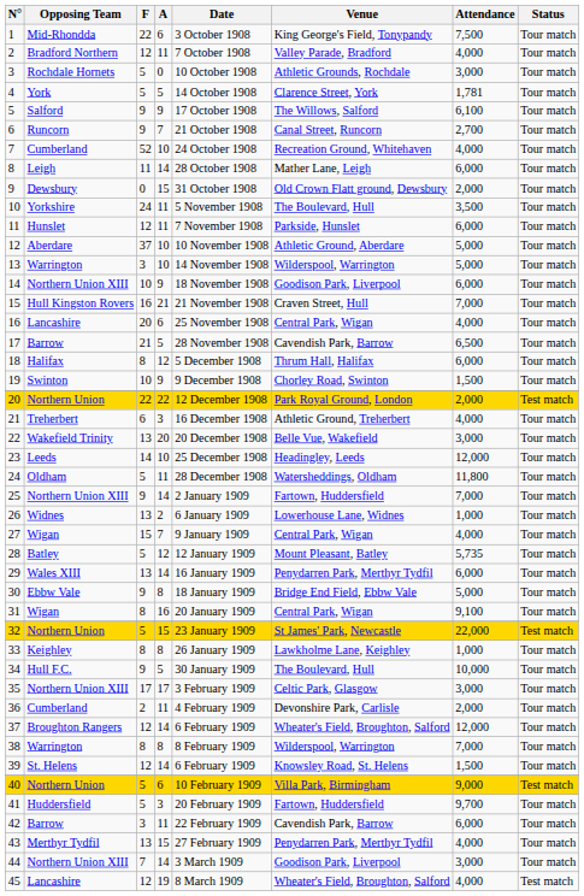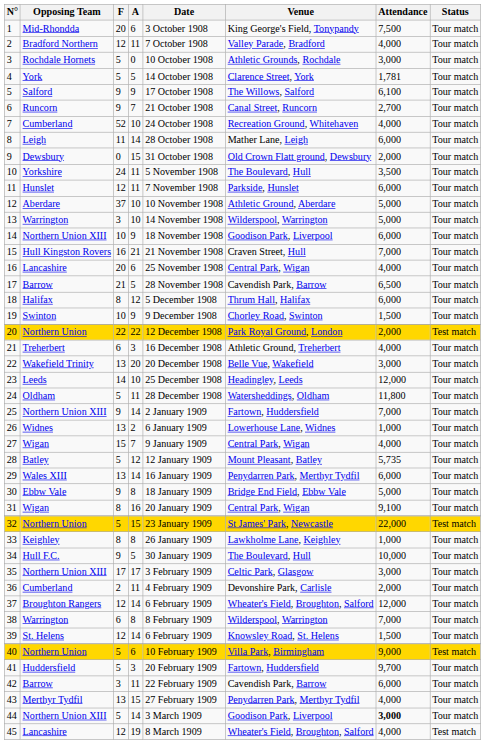 <table class="wikitable sortable">
 <tr>
 <th>N°</th>
 <th>Opposing Team</th>
 <th>F</th>
 <th>A</th>
 <th>Date</th>
 <th>Venue</th>
 <th>Attendance</th>
 <th>Status</th>
 </tr>
 <tr>
 <td>1</td>
 <td> <a href='#'>Mid-Rhondda</a></td>
-<td>22</td>
+<td>20</td>
 <td>6</td>
 <td>3 October 1908</td>
 <td>King George's Field, <a href='#'>Tonypandy</a></td>
 <td>7,500</td>
 <td>Tour match</td>
 </tr>
 <tr>
 <td>2</td>
 <td> <a href='#'>Bradford Northern</a></td>
 <td>12</td>
 <td>11</td>
 <td>7 October 1908</td>
 <td><a href='#'>Valley Parade</a>, <a href='#'>Bradford</a></td>
 <td>4,000</td>
 <td>Tour match</td>
 </tr>
 <tr>
 <td>3</td>
 <td> <a href='#'>Rochdale Hornets</a></td>
 <td>5</td>
 <td>0</td>
 <td>10 October 1908</td>
 <td><a href='#'>Athletic Grounds</a>, <a href='#'>Rochdale</a></td>
 <td>3,000</td>
 <td>Tour match</td>
 </tr>
 <tr>
 <td>4</td>
 <td> <a href='#'>York</a></td>
 <td>5</td>
 <td>5</td>
 <td>14 October 1908</td>
 <td><a href='#'>Clarence Street</a>, <a href='#'>York</a></td>
 <td>1,781</td>
 <td>Tour match</td>
 </tr>
 <tr>
 <td>5</td>
 <td> <a href='#'>Salford</a></td>
 <td>9</td>
 <td>9</td>
 <td>17 October 1908</td>
 <td><a href='#'>The Willows</a>, <a href='#'>Salford</a></td>
 <td>6,100</td>
 <td>Tour match</td>
 </tr>
 <tr>
 <td>6</td>
 <td> <a href='#'>Runcorn</a></td>
 <td>9</td>
 <td>7</td>
 <td>21 October 1908</td>
 <td><a href='#'>Canal Street</a>, <a href='#'>Runcorn</a></td>
 <td>2,700</td>
 <td>Tour match</td>
 </tr>
 <tr>
 <td>7</td>
 <td> <a href='#'>Cumberland</a></td>
 <td>52</td>
 <td>10</td>
 <td>24 October 1908</td>
 <td><a href='#'>Recreation Ground</a>, <a href='#'>Whitehaven</a></td>
 <td>4,000</td>
 <td>Tour match</td>
 </tr>
 <tr>
 <td>8</td>
 <td> <a href='#'>Leigh</a></td>
 <td>11</td>
 <td>14</td>
 <td>28 October 1908</td>
 <td>Mather Lane, <a href='#'>Leigh</a></td>
 <td>6,000</td>
 <td>Tour match</td>
 </tr>
 <tr>
 <td>9</td>
 <td> <a href='#'>Dewsbury</a></td>
 <td>0</td>
 <td>15</td>
 <td>31 October 1908</td>
 <td><a href='#'>Old Crown Flatt ground</a>, <a href='#'>Dewsbury</a></td>
 <td>2,000</td>
 <td>Tour match</td>
 </tr>
 <tr>
 <td>10</td>
 <td> <a href='#'>Yorkshire</a></td>
 <td>24</td>
 <td>11</td>
 <td>5 November 1908</td>
 <td><a href='#'>The Boulevard</a>, <a href='#'>Hull</a></td>
 <td>3,500</td>
 <td>Tour match</td>
 </tr>
 <tr>
 <td>11</td>
 <td> <a href='#'>Hunslet</a></td>
 <td>12</td>
 <td>11</td>
 <td>7 November 1908</td>
 <td><a href='#'>Parkside</a>, <a href='#'>Hunslet</a></td>
 <td>6,000</td>
 <td>Tour match</td>
 </tr>
 <tr>
 <td>12</td>
 <td> <a href='#'>Aberdare</a></td>
 <td>37</td>
 <td>10</td>
 <td>10 November 1908</td>
 <td><a href='#'>Athletic Ground</a>, <a href='#'>Aberdare</a></td>
 <td>5,000</td>
 <td>Tour match</td>
 </tr>
 <tr>
 <td>13</td>
 <td> <a href='#'>Warrington</a></td>
 <td>3</td>
 <td>10</td>
 <td>14 November 1908</td>
 <td><a href='#'>Wilderspool</a>, <a href='#'>Warrington</a></td>
 <td>5,000</td>
 <td>Tour match</td>
 </tr>
 <tr>
 <td>14</td>
 <td> <a href='#'>Northern Union XIII</a></td>
 <td>10</td>
 <td>9</td>
 <td>18 November 1908</td>
 <td><a href='#'>Goodison Park</a>, <a href='#'>Liverpool</a></td>
 <td>6,000</td>
 <td>Tour match</td>
 </tr>
 <tr>
 <td>15</td>
 <td> <a href='#'>Hull Kingston Rovers</a></td>
 <td>16</td>
 <td>21</td>
 <td>21 November 1908</td>
 <td>Craven Street, <a href='#'>Hull</a></td>
 <td>7,000</td>
 <td>Tour match</td>
 </tr>
 <tr>
 <td>16</td>
 <td> <a href='#'>Lancashire</a></td>
 <td>20</td>
 <td>6</td>
 <td>25 November 1908</td>
 <td><a href='#'>Central Park</a>, <a href='#'>Wigan</a></td>
 <td>4,000</td>
 <td>Tour match</td>
 </tr>
 <tr>
 <td>17</td>
 <td> <a href='#'>Barrow</a></td>
 <td>21</td>
 <td>5</td>
 <td>28 November 1908</td>
 <td>Cavendish Park, <a href='#'>Barrow</a></td>
 <td>6,500</td>
 <td>Tour match</td>
 </tr>
 <tr>
 <td>18</td>
 <td> <a href='#'>Halifax</a></td>
 <td>8</td>
 <td>12</td>
 <td>5 December 1908</td>
 <td><a href='#'>Thrum Hall</a>, <a href='#'>Halifax</a></td>
 <td>6,000</td>
 <td>Tour match</td>
 </tr>
 <tr>
 <td>19</td>
 <td> <a href='#'>Swinton</a></td>
 <td>10</td>
 <td>9</td>
 <td>9 December 1908</td>
 <td><a href='#'>Chorley Road</a>, <a href='#'>Swinton</a></td>
 <td>1,500</td>
 <td>Tour match</td>
 </tr>
 <tr>
 </tr>
 <tr bgcolor=Gold>
 <td>20</td>
 <td> <a href='#'>Northern Union</a></td>
 <td>22</td>
 <td>22</td>
 <td>12 December 1908</td>
 <td><a href='#'>Park Royal Ground</a>, <a href='#'>London</a></td>
 <td>2,000</td>
 <td>Test match</td>
 </tr>
 <tr>
 <td>21</td>
 <td> <a href='#'>Treherbert</a></td>
 <td>6</td>
 <td>3</td>
 <td>16 December 1908</td>
 <td>Athletic Ground, <a href='#'>Treherbert</a></td>
 <td>4,000</td>
 <td>Tour match</td>
 </tr>
 <tr>
 <td>22</td>
 <td> <a href='#'>Wakefield Trinity</a></td>
 <td>13</td>
 <td>20</td>
 <td>20 December 1908</td>
 <td><a href='#'>Belle Vue</a>, <a href='#'>Wakefield</a></td>
 <td>3,000</td>
 <td>Tour match</td>
 </tr>
 <tr>
 <td>23</td>
 <td> <a href='#'>Leeds</a></td>
 <td>14</td>
 <td>10</td>
 <td>25 December 1908</td>
 <td><a href='#'>Headingley</a>, <a href='#'>Leeds</a></td>
 <td>12,000</td>
 <td>Tour match</td>
 </tr>
 <tr>
 <td>24</td>
 <td> <a href='#'>Oldham</a></td>
 <td>5</td>
 <td>11</td>
 <td>28 December 1908</td>
 <td><a href='#'>Watersheddings</a>, <a href='#'>Oldham</a></td>
 <td>11,800</td>
 <td>Tour match</td>
 </tr>
 <tr>
 <td>25</td>
 <td> <a href='#'>Northern Union XIII</a></td>
 <td>9</td>
 <td>14</td>
 <td>2 January 1909</td>
 <td><a href='#'>Fartown</a>, <a href='#'>Huddersfield</a></td>
 <td>7,000</td>
 <td>Tour match</td>
 </tr>
 <tr>
 <td>26</td>
 <td> <a href='#'>Widnes</a></td>
 <td>13</td>
 <td>2</td>
 <td>6 January 1909</td>
 <td><a href='#'>Lowerhouse Lane</a>, <a href='#'>Widnes</a></td>
 <td>1,000</td>
 <td>Tour match</td>
 </tr>
 <tr>
 <td>27</td>
 <td> <a href='#'>Wigan</a></td>
 <td>15</td>
 <td>7</td>
 <td>9 January 1909</td>
 <td><a href='#'>Central Park</a>, <a href='#'>Wigan</a></td>
 <td>4,000</td>
 <td>Tour match</td>
 </tr>
 <tr>
 <td>28</td>
 <td> <a href='#'>Batley</a></td>
 <td>5</td>
 <td>12</td>
 <td>12 January 1909</td>
 <td><a href='#'>Mount Pleasant</a>, <a href='#'>Batley</a></td>
 <td>5,735</td>
 <td>Tour match</td>
 </tr>
 <tr>
 <td>29</td>
 <td> <a href='#'>Wales XIII</a></td>
 <td>13</td>
 <td>14</td>
 <td>16 January 1909</td>
 <td><a href='#'>Penydarren Park</a>, <a href='#'>Merthyr Tydfil</a></td>
 <td>6,000</td>
 <td>Tour match</td>
 </tr>
 <tr>
 <td>30</td>
 <td> <a href='#'>Ebbw Vale</a></td>
 <td>9</td>
 <td>8</td>
 <td>18 January 1909</td>
 <td><a href='#'>Bridge End Field</a>, <a href='#'>Ebbw Vale</a></td>
 <td>5,000</td>
 <td>Tour match</td>
 </tr>
 <tr>
 <td>31</td>
 <td> <a href='#'>Wigan</a></td>
 <td>8</td>
 <td>16</td>
 <td>20 January 1909</td>
 <td><a href='#'>Central Park</a>, <a href='#'>Wigan</a></td>
 <td>9,100</td>
 <td>Tour match</td>
 </tr>
 <tr>
 </tr>
 <tr bgcolor=Gold>
 <td>32</td>
 <td> <a href='#'>Northern Union</a></td>
 <td>5</td>
 <td>15</td>
 <td>23 January 1909</td>
 <td><a href='#'>St James' Park</a>, <a href='#'>Newcastle</a></td>
 <td>22,000</td>
 <td>Test match</td>
 </tr>
 <tr>
 <td>33</td>
 <td> <a href='#'>Keighley</a></td>
 <td>8</td>
 <td>8</td>
 <td>26 January 1909</td>
 <td><a href='#'>Lawkholme Lane</a>, <a href='#'>Keighley</a></td>
 <td>1,000</td>
 <td>Tour match</td>
 </tr>
 <tr>
 <td>34</td>
 <td> <a href='#'>Hull F.C.</a></td>
 <td>9</td>
 <td>5</td>
 <td>30 January 1909</td>
 <td><a href='#'>The Boulevard</a>, <a href='#'>Hull</a></td>
 <td>10,000</td>
 <td>Tour match</td>
 </tr>
 <tr>
 <td>35</td>
 <td> <a href='#'>Northern Union XIII</a></td>
 <td>17</td>
 <td>17</td>
 <td>3 February 1909</td>
 <td><a href='#'>Celtic Park</a>, <a href='#'>Glasgow</a></td>
 <td>3,000</td>
 <td>Tour match</td>
 </tr>
 <tr>
 <td>36</td>
 <td> <a href='#'>Cumberland</a></td>
 <td>2</td>
 <td>11</td>
 <td>4 February 1909</td>
 <td>Devonshire Park, <a href='#'>Carlisle</a></td>
 <td>2,000</td>
 <td>Tour match</td>
 </tr>
 <tr>
 <td>37</td>
 <td> <a href='#'>Broughton Rangers</a></td>
 <td>12</td>
 <td>14</td>
 <td>6 February 1909</td>
 <td><a href='#'>Wheater's Field</a>, <a href='#'>Broughton</a>, <a href='#'>Salford</a></td>
 <td>12,000</td>
 <td>Tour match</td>
 </tr>
 <tr>
 <td>38</td>
 <td> <a href='#'>Warrington</a></td>
-<td>8</td>
+<td>6</td>
 <td>8</td>
 <td>8 February 1909</td>
 <td><a href='#'>Wilderspool</a>, <a href='#'>Warrington</a></td>
 <td>7,000</td>
 <td>Tour match</td>
 </tr>
 <tr>
 <td>39</td>
 <td> <a href='#'>St. Helens</a></td>
 <td>12</td>
 <td>14</td>
 <td>6 February 1909</td>
 <td><a href='#'>Knowsley Road</a>, <a href='#'>St. Helens</a></td>
 <td>1,500</td>
 <td>Tour match</td>
 </tr>
 <tr>
 </tr>
 <tr bgcolor=Gold>
 <td>40</td>
 <td> <a href='#'>Northern Union</a></td>
 <td>5</td>
 <td>6</td>
 <td>10 February 1909</td>
 <td><a href='#'>Villa Park</a>, <a href='#'>Birmingham</a></td>
 <td>9,000</td>
 <td>Test match</td>
 </tr>
 <tr>
 <td>41</td>
 <td> <a href='#'>Huddersfield</a></td>
 <td>5</td>
 <td>3</td>
 <td>20 February 1909</td>
 <td><a href='#'>Fartown</a>, <a href='#'>Huddersfield</a></td>
 <td>9,700</td>
 <td>Tour match</td>
 </tr>
 <tr>
 <td>42</td>
 <td> <a href='#'>Barrow</a></td>
 <td>3</td>
 <td>11</td>
 <td>22 February 1909</td>
 <td>Cavendish Park, <a href='#'>Barrow</a></td>
 <td>6,000</td>
 <td>Tour match</td>
 </tr>
 <tr>
 <td>43</td>
 <td> <a href='#'>Merthyr Tydfil</a></td>
 <td>13</td>
 <td>15</td>
 <td>27 February 1909</td>
 <td><a href='#'>Penydarren Park</a>, <a href='#'>Merthyr Tydfil</a></td>
 <td>4,000</td>
 <td>Tour match</td>
 </tr>
 <tr>
 <td>44</td>
 <td> <a href='#'>Northern Union XIII</a></td>
-<td>7</td>
+<td>5</td>
 <td>14</td>
 <td>3 March 1909</td>
 <td><a href='#'>Goodison Park</a>, <a href='#'>Liverpool</a></td>
-<td>3,000</td>
+<td><strong>3,000</strong></td>
 <td>Tour match</td>
 </tr>
 <tr>
 <td>45</td>
 <td> <a href='#'>Lancashire</a></td>
 <td>12</td>
 <td>19</td>
 <td>8 March 1909</td>
 <td><a href='#'>Wheater's Field</a>, <a href='#'>Broughton</a>, <a href='#'>Salford</a></td>
 <td>4,000</td>
 <td>Test match</td>
 </tr>
 </table>
